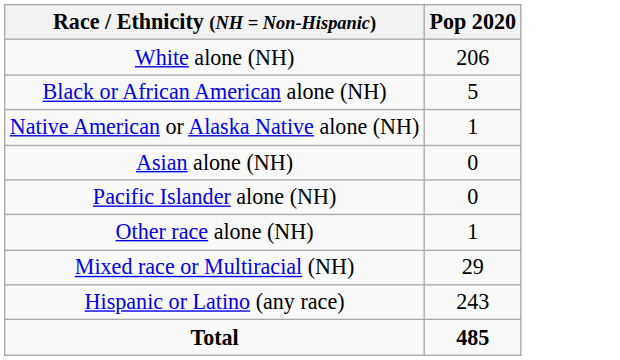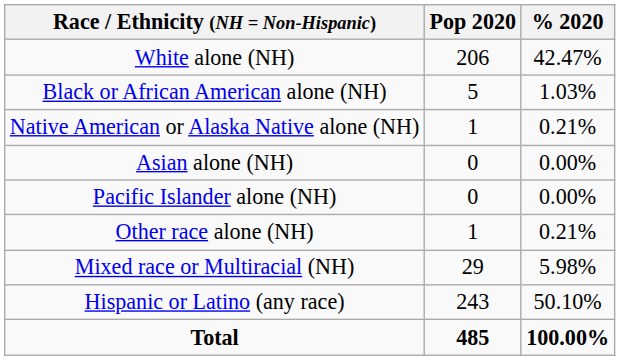 <table class="wikitable" style="text-align:center;">
 <tr>
 <th>Race / Ethnicity <small>(<em>NH = Non-Hispanic</em>)</small></th>
 <th>Pop 2020</th>
+<th>% 2020</th>
 </tr>
 <tr>
 <td><a href='#'>White</a> alone (NH)</td>
 <td>206</td>
+<td>42.47%</td>
 </tr>
 <tr>
 <td><a href='#'>Black or African American</a> alone (NH)</td>
 <td>5</td>
+<td>1.03%</td>
 </tr>
 <tr>
 <td><a href='#'>Native American</a> or <a href='#'>Alaska Native</a> alone (NH)</td>
 <td>1</td>
+<td>0.21%</td>
 </tr>
 <tr>
 <td><a href='#'>Asian</a> alone (NH)</td>
 <td>0</td>
+<td>0.00%</td>
 </tr>
 <tr>
 <td><a href='#'>Pacific Islander</a> alone (NH)</td>
 <td>0</td>
+<td>0.00%</td>
 </tr>
 <tr>
 <td><a href='#'>Other race</a> alone (NH)</td>
 <td>1</td>
+<td>0.21%</td>
 </tr>
 <tr>
 <td><a href='#'>Mixed race or Multiracial</a> (NH)</td>
 <td>29</td>
+<td>5.98%</td>
 </tr>
 <tr>
 <td><a href='#'>Hispanic or Latino</a> (any race)</td>
 <td>243</td>
+<td>50.10%</td>
 </tr>
 <tr>
 <td><strong>Total</strong></td>
 <td><strong>485</strong></td>
+<td><strong>100.00%</strong></td>
 </tr>
 </table>
